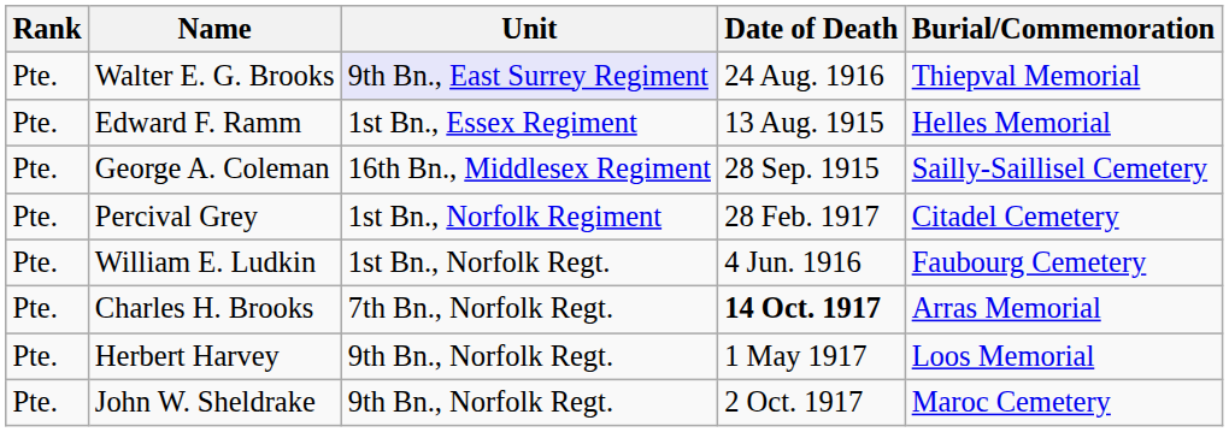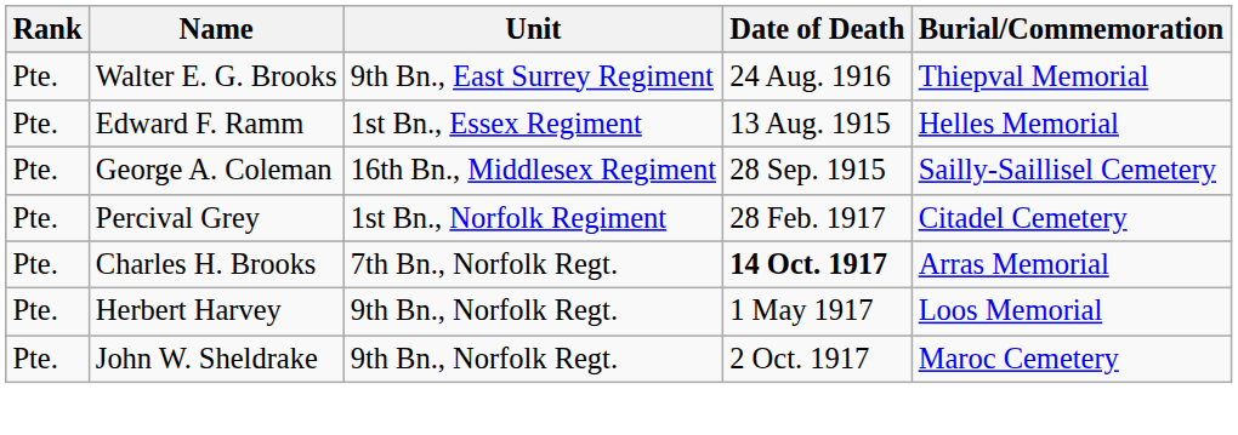 <table class="wikitable">
 <tr>
 <th>Rank</th>
 <th>Name</th>
 <th>Unit</th>
 <th>Date of Death</th>
 <th>Burial/Commemoration</th>
 </tr>
 <tr>
 <td>Pte.</td>
 <td>Walter E. G. Brooks</td>
-<td style="background: lavender;">9th Bn., <a href='#'>East Surrey Regiment</a></td>
+<td>9th Bn., <a href='#'>East Surrey Regiment</a></td>
 <td>24 Aug. 1916</td>
 <td><a href='#'>Thiepval Memorial</a></td>
 </tr>
 <tr>
 <td>Pte.</td>
 <td>Edward F. Ramm</td>
 <td>1st Bn., <a href='#'>Essex Regiment</a></td>
 <td>13 Aug. 1915</td>
 <td><a href='#'>Helles Memorial</a></td>
 </tr>
 <tr>
 <td>Pte.</td>
 <td>George A. Coleman</td>
 <td>16th Bn., <a href='#'>Middlesex Regiment</a></td>
 <td>28 Sep. 1915</td>
 <td><a href='#'>Sailly-Saillisel Cemetery</a></td>
 </tr>
 <tr>
 <td>Pte.</td>
 <td>Percival Grey</td>
 <td>1st Bn., <a href='#'>Norfolk Regiment</a></td>
 <td>28 Feb. 1917</td>
 <td><a href='#'>Citadel Cemetery</a></td>
 </tr>
 <tr>
 <td>Pte.</td>
-<td>William E. Ludkin</td>
-<td>1st Bn., Norfolk Regt.</td>
-<td>4 Jun. 1916</td>
-<td><a href='#'>Faubourg Cemetery</a></td>
-</tr>
-<tr>
-<td>Pte.</td>
 <td>Charles H. Brooks</td>
 <td>7th Bn., Norfolk Regt.</td>
 <td><strong>14 Oct. 1917</strong></td>
 <td><a href='#'>Arras Memorial</a></td>
 </tr>
 <tr>
 <td>Pte.</td>
 <td>Herbert Harvey</td>
 <td>9th Bn., Norfolk Regt.</td>
 <td>1 May 1917</td>
 <td><a href='#'>Loos Memorial</a></td>
 </tr>
 <tr>
 <td>Pte.</td>
 <td>John W. Sheldrake</td>
 <td>9th Bn., Norfolk Regt.</td>
 <td>2 Oct. 1917</td>
 <td><a href='#'>Maroc Cemetery</a></td>
 </tr>
 </table>
